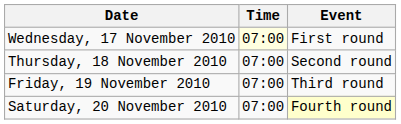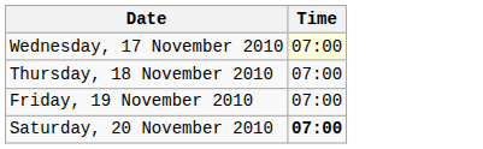 <table class = "wikitable">
 <tr>
 <th>Date</th>
 <th>Time</th>
-<th>Event</th>
 </tr>
 <tr>
 <td>Wednesday, 17 November 2010</td>
 <td style="background: lightyellow;">07:00</td>
-<td>First round</td>
 </tr>
 <tr>
 <td>Thursday, 18 November 2010</td>
 <td>07:00</td>
-<td>Second round</td>
 </tr>
 <tr>
 <td>Friday, 19 November 2010</td>
 <td>07:00</td>
-<td>Third round</td>
 </tr>
 <tr>
 <td>Saturday, 20 November 2010</td>
-<td>07:00</td>
-<td style="background:#ffffcc;">Fourth round</td>
+<td><strong>07:00</strong></td>
 </tr>
 </table>
